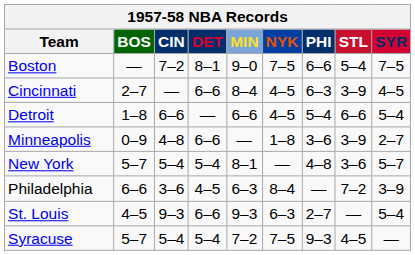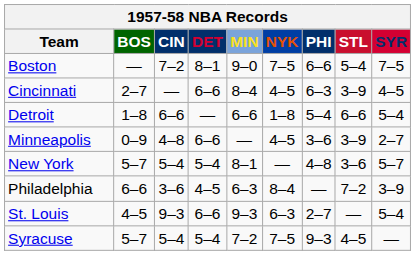 <table class="wikitable" style="font-size:95%; text-align:center;">
 <tr>
 <th colspan=9>1957-58 NBA Records</th>
 </tr>
 <tr>
 <th width=100>Team</th>
 <th style="background:#006400;color:#FFFFFF;width=35">BOS</th>
 <th style="background:#012F6B;color:#FFFFFF;width=35">CIN</th>
 <th style="background:#012F6B;color:#D40032;width=35">DET</th>
 <th style="background:#7BA4DB;color:#FBE122;width=35">MIN</th>
 <th style="background:#003EA4;color:#E45206;width=35">NYK</th>
 <th style="background:#012F6B;color:#FFFFFF;width=35">PHI</th>
 <th style="background:#C90F2E;color:#FFFFFF;width=35">STL</th>
 <th style="background:#D40032;color:#022E6B;width=35">SYR</th>
 </tr>
 <tr>
 <td style="text-align:left;"><a href='#'>Boston</a></td>
 <td>—</td>
 <td>7–2</td>
 <td>8–1</td>
 <td>9–0</td>
 <td>7–5</td>
 <td>6–6</td>
 <td>5–4</td>
 <td>7–5</td>
 </tr>
 <tr>
 <td style="text-align:left;"><a href='#'>Cincinnati</a></td>
 <td>2–7</td>
 <td>—</td>
 <td>6–6</td>
 <td>8–4</td>
 <td>4–5</td>
 <td>6–3</td>
 <td>3–9</td>
 <td>4–5</td>
 </tr>
 <tr>
 <td style="text-align:left;"><a href='#'>Detroit</a></td>
 <td>1–8</td>
 <td>6–6</td>
 <td>—</td>
 <td>6–6</td>
-<td>4–5</td>
+<td>1–8</td>
 <td>5–4</td>
 <td>6–6</td>
 <td>5–4</td>
 </tr>
 <tr>
 <td style="text-align:left;"><a href='#'>Minneapolis</a></td>
 <td>0–9</td>
 <td>4–8</td>
 <td>6–6</td>
 <td>—</td>
-<td>1–8</td>
+<td>4–5</td>
 <td>3–6</td>
 <td>3–9</td>
 <td>2–7</td>
 </tr>
 <tr>
 <td style="text-align:left;"><a href='#'>New York</a></td>
 <td>5–7</td>
 <td>5–4</td>
 <td>5–4</td>
 <td>8–1</td>
 <td>—</td>
 <td>4–8</td>
 <td>3–6</td>
 <td>5–7</td>
 </tr>
 <tr>
 <td style="text-align:left;">Philadelphia</td>
 <td>6–6</td>
 <td>3–6</td>
 <td>4–5</td>
 <td>6–3</td>
 <td>8–4</td>
 <td>—</td>
 <td>7–2</td>
 <td>3–9</td>
 </tr>
 <tr>
 <td style="text-align:left;"><a href='#'>St. Louis</a></td>
 <td>4–5</td>
 <td>9–3</td>
 <td>6–6</td>
 <td>9–3</td>
 <td>6–3</td>
 <td>2–7</td>
 <td>—</td>
 <td>5–4</td>
 </tr>
 <tr>
 <td style="text-align:left;"><a href='#'>Syracuse</a></td>
 <td>5–7</td>
 <td>5–4</td>
 <td>5–4</td>
 <td>7–2</td>
 <td>7–5</td>
 <td>9–3</td>
 <td>4–5</td>
 <td>—</td>
 </tr>
 </table>
